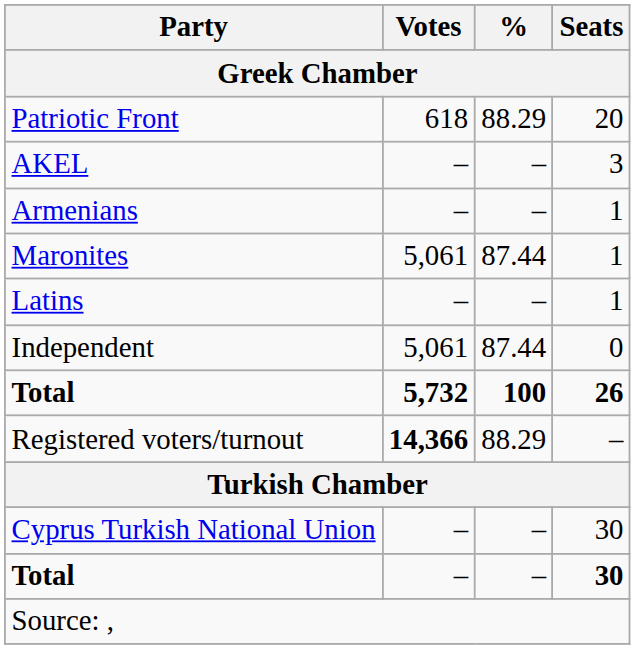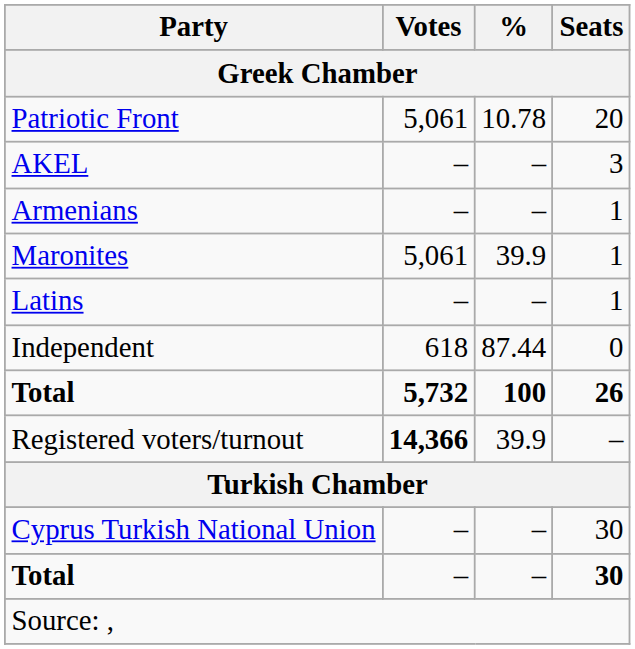 <table class=wikitable style=text-align:right>
 <tr>
 <th>Party</th>
 <th>Votes</th>
 <th>%</th>
 <th>Seats</th>
 </tr>
 <tr>
 <th colspan=4>Greek Chamber</th>
 </tr>
 <tr>
 <td align=left><a href='#'>Patriotic Front</a></td>
-<td>618</td>
-<td>88.29</td>
+<td>5,061</td>
+<td>10.78</td>
 <td>20</td>
 </tr>
 <tr>
 <td align=left><a href='#'>AKEL</a></td>
 <td>–</td>
 <td>–</td>
 <td>3</td>
 </tr>
 <tr>
 <td align=left><a href='#'>Armenians</a></td>
 <td>–</td>
 <td>–</td>
 <td>1</td>
 </tr>
 <tr>
 <td align=left><a href='#'>Maronites</a></td>
 <td>5,061</td>
-<td>87.44</td>
+<td>39.9</td>
 <td>1</td>
 </tr>
 <tr>
 <td align=left><a href='#'>Latins</a></td>
 <td>–</td>
 <td>–</td>
 <td>1</td>
 </tr>
 <tr>
 <td align=left>Independent</td>
-<td>5,061</td>
+<td>618</td>
 <td>87.44</td>
 <td>0</td>
 </tr>
 <tr>
 <td align=left><strong>Total</strong></td>
 <td><strong>5,732</strong></td>
 <td><strong>100</strong></td>
 <td><strong>26</strong></td>
 </tr>
 <tr>
 <td align=left>Registered voters/turnout</td>
 <td><strong>14,366</strong></td>
-<td>88.29</td>
+<td>39.9</td>
 <td>–</td>
 </tr>
 <tr>
 <th colspan=4>Turkish Chamber</th>
 </tr>
 <tr>
 <td align=left><a href='#'>Cyprus Turkish National Union</a></td>
 <td>–</td>
 <td>–</td>
 <td>30</td>
 </tr>
 <tr>
 <td align=left><strong>Total</strong></td>
 <td>–</td>
 <td>–</td>
 <td><strong>30</strong></td>
 </tr>
 <tr>
 <td align=left colspan=4>Source: , </td>
 </tr>
 </table>
